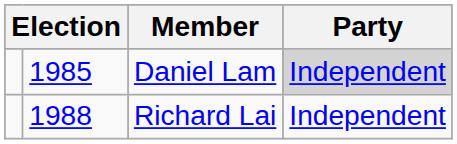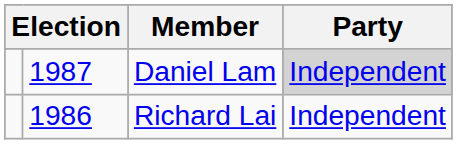 <table class="wikitable">
 <tr>
 <th colspan="2">Election</th>
 <th>Member</th>
 <th>Party</th>
 </tr>
 <tr>
 <td bgcolor=></td>
-<td><a href='#'>1985</a></td>
+<td><a href='#'>1987</a></td>
 <td><a href='#'>Daniel Lam</a></td>
 <td style="background: lightgrey;"><a href='#'>Independent</a></td>
 </tr>
 <tr>
 <td bgcolor=></td>
-<td><a href='#'>1988</a></td>
+<td><a href='#'>1986</a></td>
 <td><a href='#'>Richard Lai</a></td>
 <td><a href='#'>Independent</a></td>
 </tr>
 </table>
